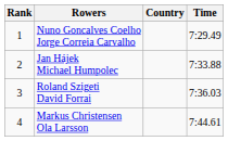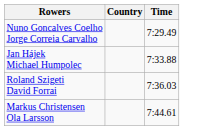 <table class="wikitable" style="text-align:center">
 <tr>
-<th>Rank</th>
 <th>Rowers</th>
 <th>Country</th>
 <th>Time</th>
 </tr>
 <tr>
-<td>1</td>
 <td align="left"><a href='#'>Nuno Goncalves Coelho</a><br><a href='#'>Jorge Correia Carvalho</a></td>
 <td align="left"></td>
 <td>7:29.49</td>
 </tr>
 <tr>
-<td>2</td>
 <td align="left"><a href='#'>Jan Hájek</a><br><a href='#'>Michael Humpolec</a></td>
 <td align="left"></td>
 <td>7:33.88</td>
 </tr>
 <tr>
-<td>3</td>
 <td align="left"><a href='#'>Roland Szigeti</a><br><a href='#'>David Forrai</a></td>
 <td align="left"></td>
 <td>7:36.03</td>
 </tr>
 <tr>
-<td>4</td>
 <td align="left"><a href='#'>Markus Christensen</a><br><a href='#'>Ola Larsson</a></td>
 <td align="left"></td>
 <td>7:44.61</td>
 </tr>
 </table>
